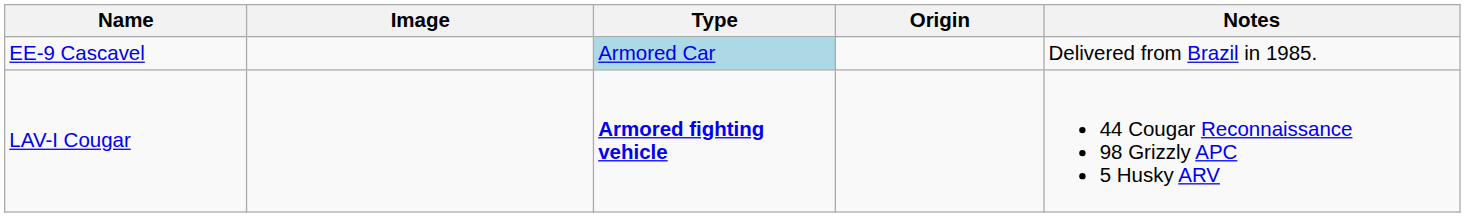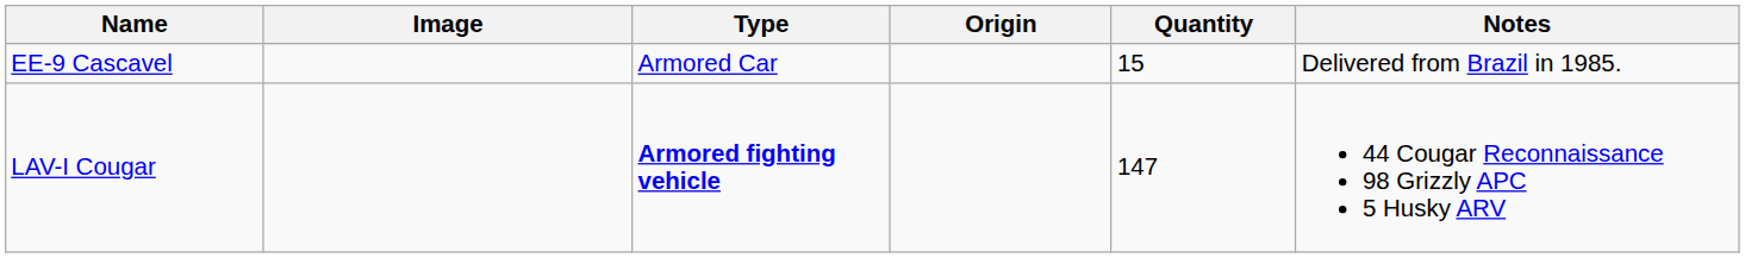 <table class="wikitable" style="width:90%;">
 <tr>
 <th width=14%>Name</th>
 <th width=20%>Image</th>
 <th width=14%>Type</th>
 <th width=12%>Origin</th>
+<th width=10%>Quantity</th>
 <th width=24%>Notes</th>
 </tr>
 <tr>
 <td><a href='#'>EE-9 Cascavel</a></td>
 <td></td>
-<td style="background: lightblue;"><a href='#'>Armored Car</a></td>
+<td><a href='#'>Armored Car</a></td>
 <td></td>
+<td>15</td>
 <td>Delivered from <a href='#'>Brazil</a> in 1985.</td>
 </tr>
 <tr>
 <td><a href='#'>LAV-I Cougar</a></td>
 <td></td>
 <td><strong><a href='#'>Armored fighting vehicle</a></strong></td>
 <td></td>
+<td>147</td>
 <td><br><ul><li>44 Cougar  <a href='#'>Reconnaissance</a></li><li>98 Grizzly <a href='#'>APC</a></li><li>5 Husky <a href='#'>ARV</a></li></ul></td>
 </tr>
 </table>
